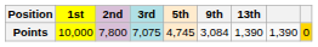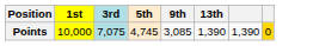 <table class="wikitable" style="font-size:85%; text-align:center">
 <tr>
 <th>Position</th>
 <th style="background:yellow;"> 1st </th>
-<th style="background:thistle;"> 2nd </th>
 <th style="background:#b0e0e6;"> 3rd </th>
 <th style="background:#ffebcd;"> 5th </th>
 <th> 9th </th>
 <th> 13th </th>
 <th>  </th>
 <th>  </th>
 </tr>
 <tr>
 <th>Points</th>
 <td style="background:yellow;">10,000</td>
-<td style="background:thistle;">7,800</td>
 <td style="background:#b0e0e6;">7,075</td>
 <td style="background:#ffebcd;">4,745</td>
-<td>3,084</td>
+<td>3,085</td>
 <td>1,390</td>
 <td>1,390</td>
 <td style="background: gold;">0</td>
 </tr>
 </table>
